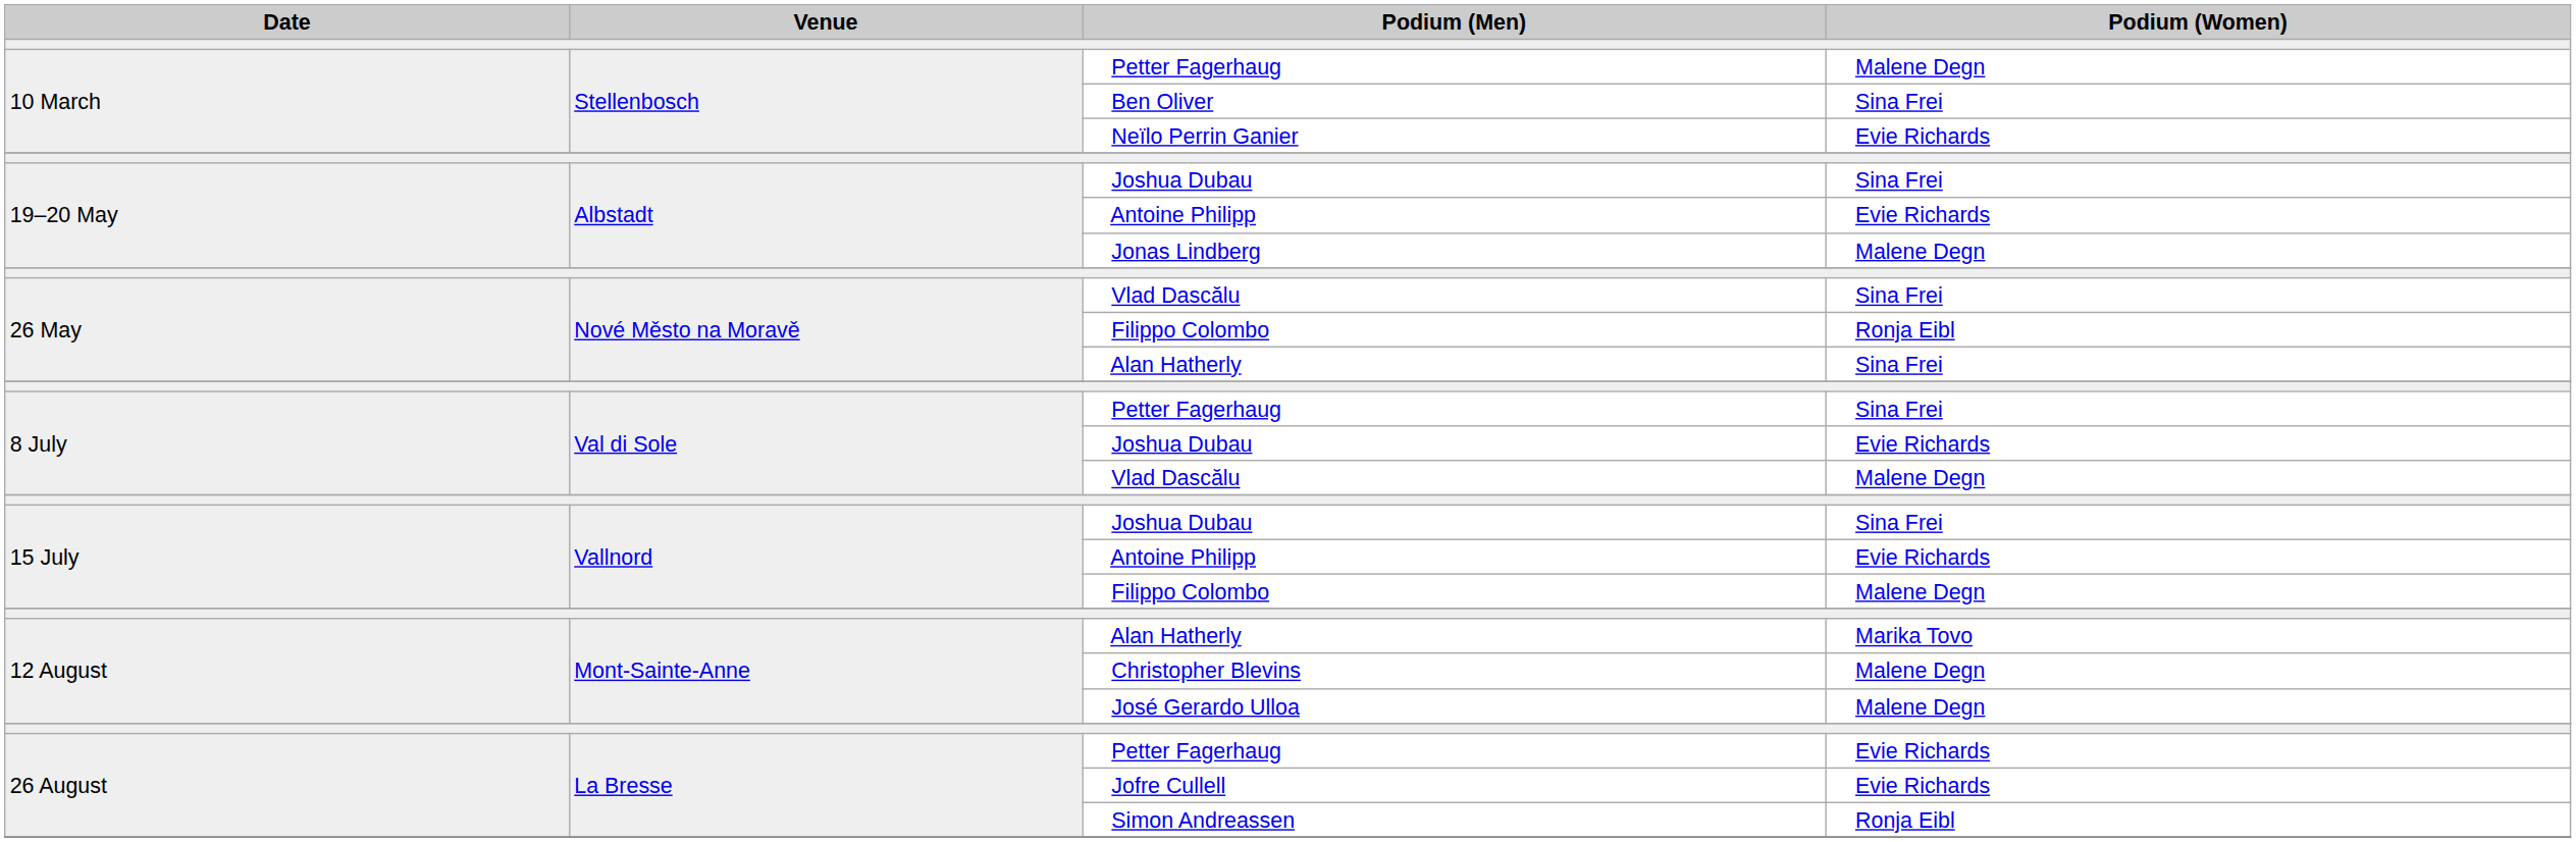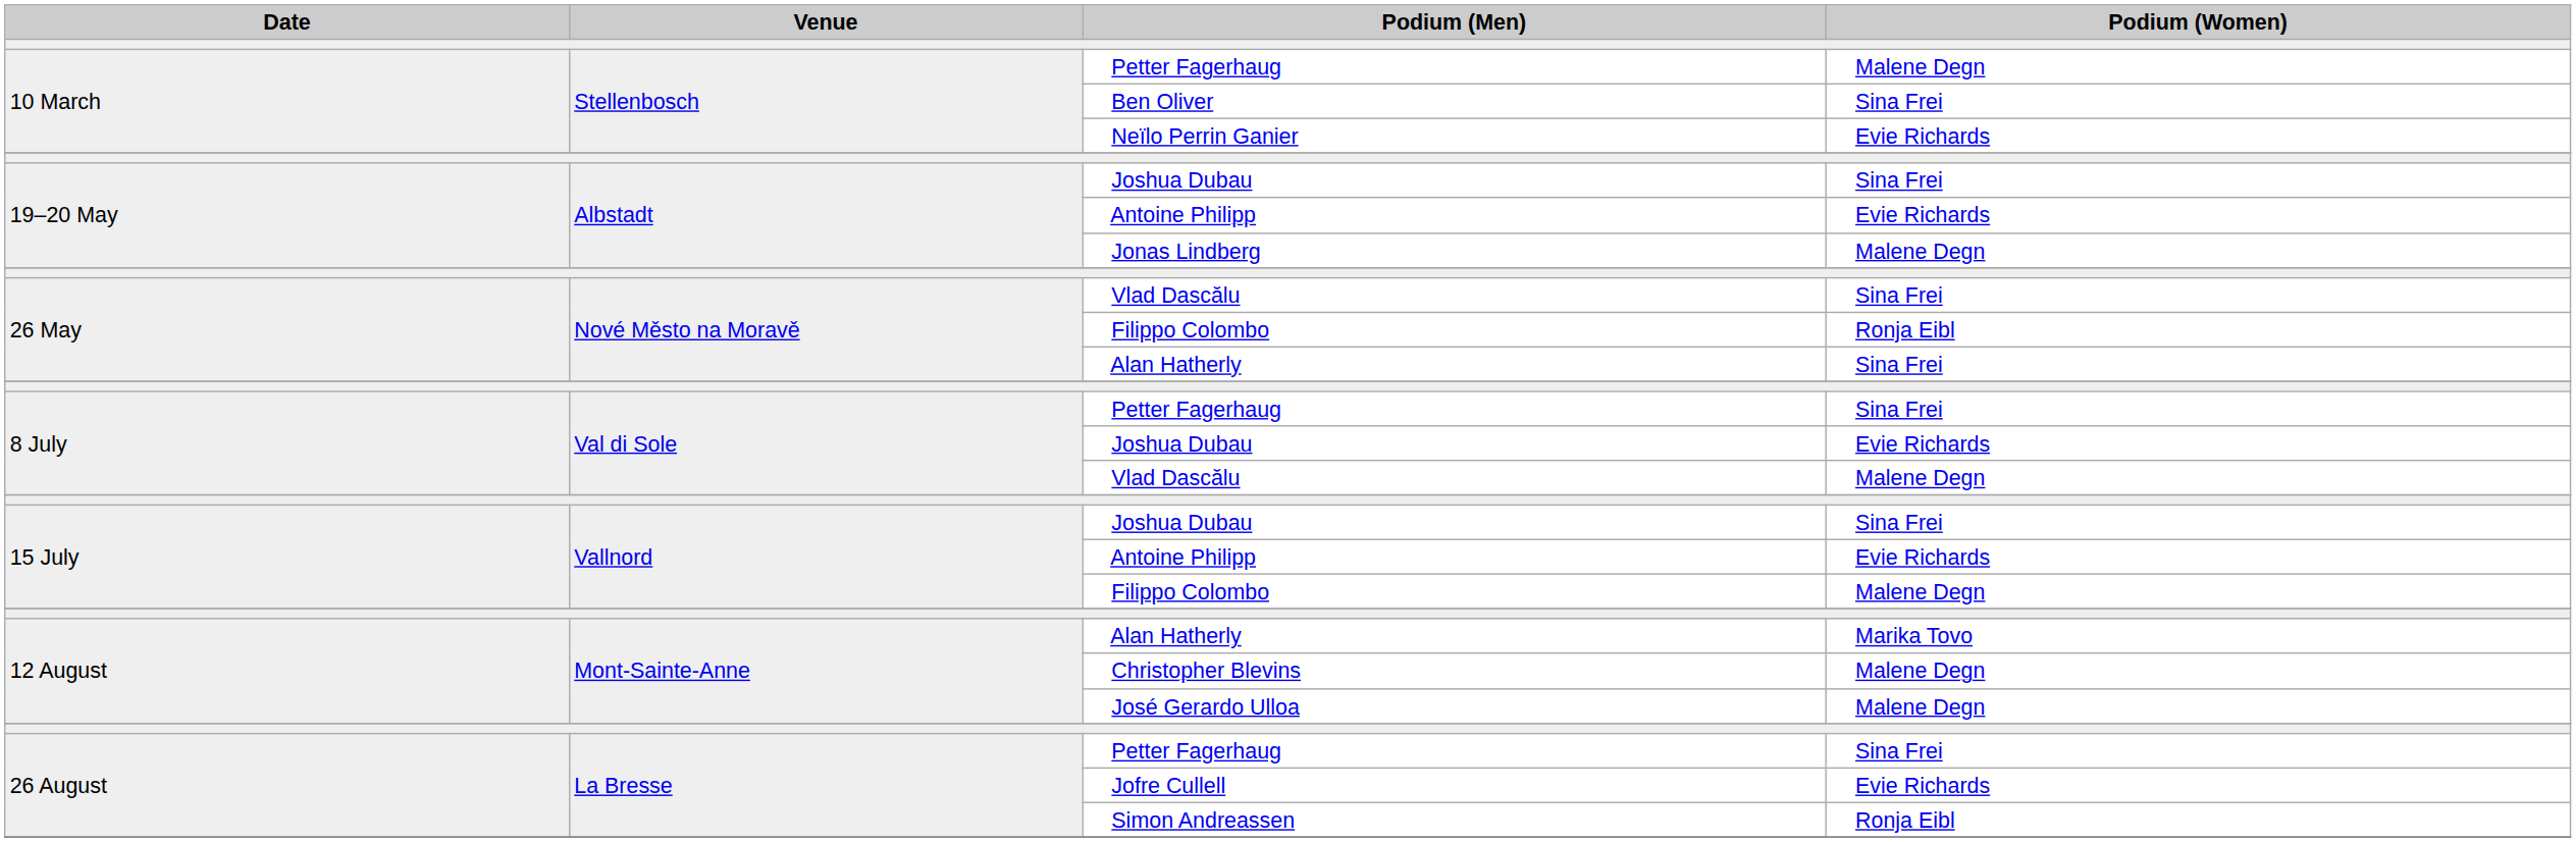 <table class="wikitable" width=90% bgcolor="#f7f8ff" cellpadding="3" cellspacing="0" border="1" style="font-size: 95%; border: gray solid 1px; border-collapse: collapse;">
 <tr bgcolor="#CCCCCC">
 <td align="center"><strong>Date</strong></td>
 <td width=20% align="center"><strong>Venue</strong></td>
 <td width=29% align="center"><strong>Podium (Men)</strong></td>
 <td width=29% align="center"><strong>Podium (Women)</strong></td>
 </tr>
 <tr bgcolor="#EFEFEF">
 <td colspan=4></td>
 </tr>
 <tr bgcolor="#EFEFEF">
 <td rowspan=3>10 March</td>
 <td rowspan=3> <a href='#'>Stellenbosch</a></td>
 <td bgcolor="#ffffff">      <a href='#'>Petter Fagerhaug</a></td>
 <td bgcolor="#ffffff">      <a href='#'>Malene Degn</a></td>
 </tr>
 <tr>
 <td bgcolor="#ffffff">      <a href='#'>Ben Oliver</a></td>
 <td bgcolor="#ffffff">      <a href='#'>Sina Frei</a></td>
 </tr>
 <tr>
 <td bgcolor="#ffffff">      <a href='#'>Neïlo Perrin Ganier</a></td>
 <td bgcolor="#ffffff">      <a href='#'>Evie Richards</a></td>
 </tr>
 <tr>
 </tr>
 <tr bgcolor="#EFEFEF">
 <td colspan=4></td>
 </tr>
 <tr bgcolor="#EFEFEF">
 <td rowspan=3>19–20 May</td>
 <td rowspan=3> <a href='#'>Albstadt</a></td>
 <td bgcolor="#ffffff">      <a href='#'>Joshua Dubau</a></td>
 <td bgcolor="#ffffff">      <a href='#'>Sina Frei</a></td>
 </tr>
 <tr>
 <td bgcolor="#ffffff">      <a href='#'>Antoine Philipp</a></td>
 <td bgcolor="#ffffff">      <a href='#'>Evie Richards</a></td>
 </tr>
 <tr>
 <td bgcolor="#ffffff">      <a href='#'>Jonas Lindberg</a></td>
 <td bgcolor="#ffffff">      <a href='#'>Malene Degn</a></td>
 </tr>
 <tr>
 </tr>
 <tr bgcolor="#EFEFEF">
 <td colspan=4></td>
 </tr>
 <tr bgcolor="#EFEFEF">
 <td rowspan=3>26 May</td>
 <td rowspan=3> <a href='#'>Nové Město na Moravě</a></td>
 <td bgcolor="#ffffff">      <a href='#'>Vlad Dascălu</a></td>
 <td bgcolor="#ffffff">      <a href='#'>Sina Frei</a></td>
 </tr>
 <tr>
 <td bgcolor="#ffffff">      <a href='#'>Filippo Colombo</a></td>
 <td bgcolor="#ffffff">      <a href='#'>Ronja Eibl</a></td>
 </tr>
 <tr>
 <td bgcolor="#ffffff">      <a href='#'>Alan Hatherly</a></td>
 <td bgcolor="#ffffff">      <a href='#'>Sina Frei</a></td>
 </tr>
 <tr>
 </tr>
 <tr bgcolor="#EFEFEF">
 <td colspan=4></td>
 </tr>
 <tr bgcolor="#EFEFEF">
 <td rowspan=3>8 July</td>
 <td rowspan=3> <a href='#'>Val di Sole</a></td>
 <td bgcolor="#ffffff">      <a href='#'>Petter Fagerhaug</a></td>
 <td bgcolor="#ffffff">      <a href='#'>Sina Frei</a></td>
 </tr>
 <tr>
 <td bgcolor="#ffffff">      <a href='#'>Joshua Dubau</a></td>
 <td bgcolor="#ffffff">      <a href='#'>Evie Richards</a></td>
 </tr>
 <tr>
 <td bgcolor="#ffffff">      <a href='#'>Vlad Dascălu</a></td>
 <td bgcolor="#ffffff">      <a href='#'>Malene Degn</a></td>
 </tr>
 <tr>
 </tr>
 <tr bgcolor="#EFEFEF">
 <td colspan=4></td>
 </tr>
 <tr bgcolor="#EFEFEF">
 <td rowspan=3>15 July</td>
 <td rowspan=3> <a href='#'>Vallnord</a></td>
 <td bgcolor="#ffffff">      <a href='#'>Joshua Dubau</a></td>
 <td bgcolor="#ffffff">      <a href='#'>Sina Frei</a></td>
 </tr>
 <tr>
 <td bgcolor="#ffffff">      <a href='#'>Antoine Philipp</a></td>
 <td bgcolor="#ffffff">      <a href='#'>Evie Richards</a></td>
 </tr>
 <tr>
 <td bgcolor="#ffffff">      <a href='#'>Filippo Colombo</a></td>
 <td bgcolor="#ffffff">      <a href='#'>Malene Degn</a></td>
 </tr>
 <tr>
 </tr>
 <tr bgcolor="#EFEFEF">
 <td colspan=4></td>
 </tr>
 <tr bgcolor="#EFEFEF">
 <td rowspan=3>12 August</td>
 <td rowspan=3> <a href='#'>Mont-Sainte-Anne</a></td>
 <td bgcolor="#ffffff">      <a href='#'>Alan Hatherly</a></td>
 <td bgcolor="#ffffff">      <a href='#'>Marika Tovo</a></td>
 </tr>
 <tr>
 <td bgcolor="#ffffff">      <a href='#'>Christopher Blevins</a></td>
 <td bgcolor="#ffffff">      <a href='#'>Malene Degn</a></td>
 </tr>
 <tr>
 <td bgcolor="#ffffff">      <a href='#'>José Gerardo Ulloa</a></td>
 <td bgcolor="#ffffff">      <a href='#'>Malene Degn</a></td>
 </tr>
 <tr>
 </tr>
 <tr bgcolor="#EFEFEF">
 <td colspan=4></td>
 </tr>
 <tr bgcolor="#EFEFEF">
 <td rowspan=3>26 August</td>
 <td rowspan=3> <a href='#'>La Bresse</a></td>
 <td bgcolor="#ffffff">      <a href='#'>Petter Fagerhaug</a></td>
-<td bgcolor="#ffffff">      <a href='#'>Evie Richards</a></td>
+<td bgcolor="#ffffff">      <a href='#'>Sina Frei</a></td>
 </tr>
 <tr>
 <td bgcolor="#ffffff">      <a href='#'>Jofre Cullell</a></td>
 <td bgcolor="#ffffff">      <a href='#'>Evie Richards</a></td>
 </tr>
 <tr>
 <td bgcolor="#ffffff">      <a href='#'>Simon Andreassen</a></td>
 <td bgcolor="#ffffff">      <a href='#'>Ronja Eibl</a></td>
 </tr>
 <tr>
 </tr>
 </table>
